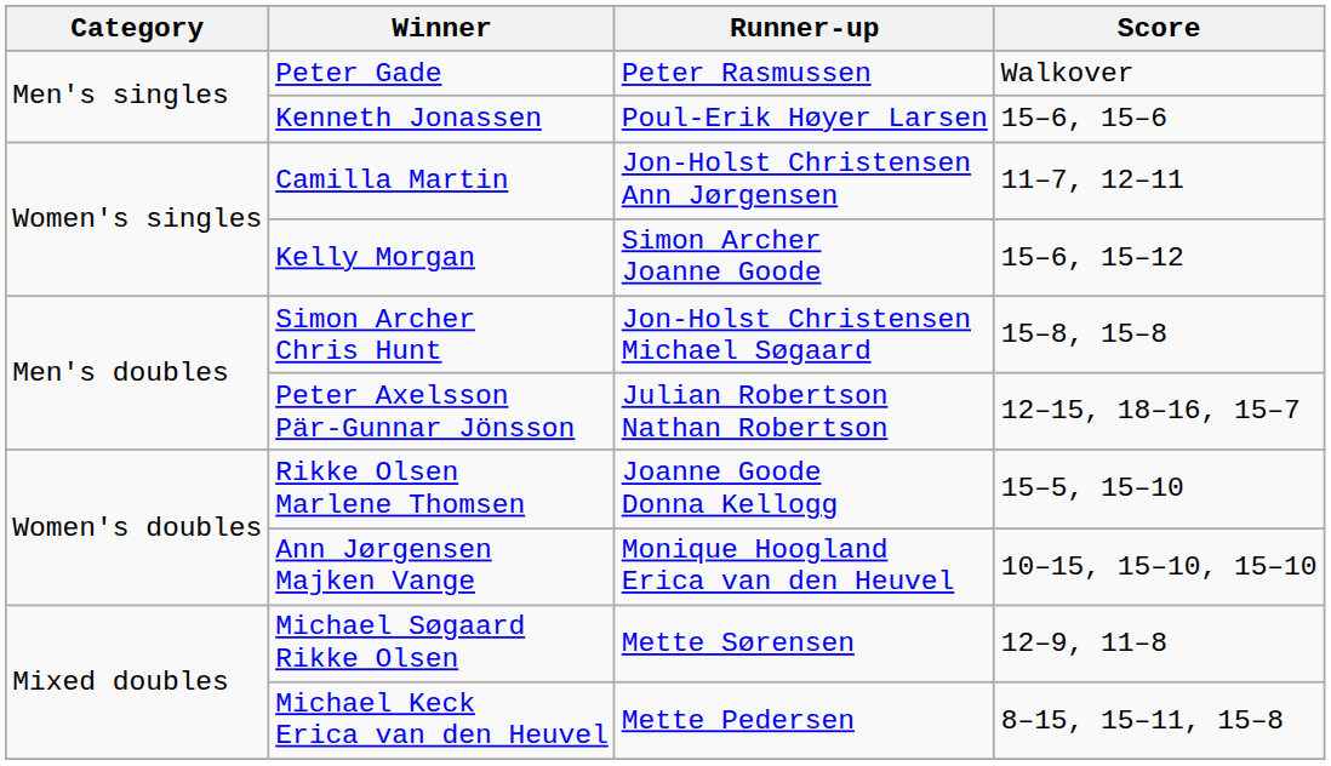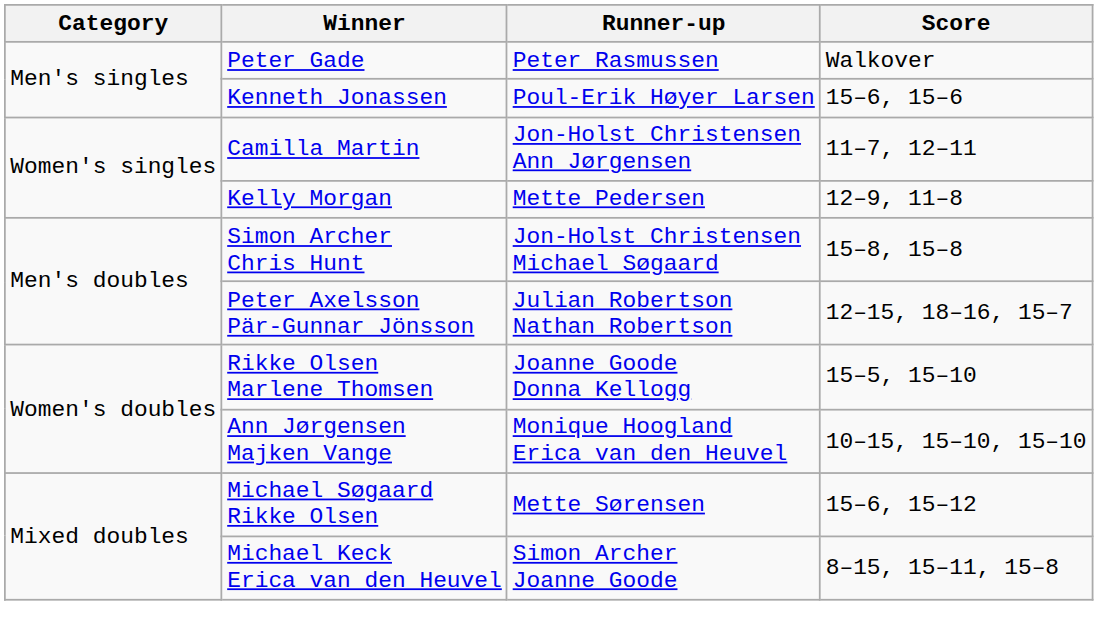 <table class="wikitable">
 <tr>
 <th>Category</th>
 <th>Winner</th>
 <th>Runner-up</th>
 <th>Score</th>
 </tr>
 <tr>
 <td rowspan=2>Men's singles</td>
 <td> <a href='#'>Peter Gade</a></td>
 <td> <a href='#'>Peter Rasmussen</a></td>
 <td>Walkover</td>
 </tr>
 <tr>
 <td> <a href='#'>Kenneth Jonassen</a></td>
 <td> <a href='#'>Poul-Erik Høyer Larsen</a></td>
 <td>15–6, 15–6</td>
 </tr>
 <tr>
 <td rowspan=2>Women's singles</td>
 <td> <a href='#'>Camilla Martin</a></td>
 <td> <a href='#'>Jon-Holst Christensen</a><br> <a href='#'>Ann Jørgensen</a></td>
 <td>11–7, 12–11</td>
 </tr>
 <tr>
 <td> <a href='#'>Kelly Morgan</a></td>
-<td> <a href='#'>Simon Archer</a><br> <a href='#'>Joanne Goode</a></td>
-<td>15–6, 15–12</td>
+<td> <a href='#'>Mette Pedersen</a></td>
+<td>12–9, 11–8</td>
 </tr>
 <tr>
 <td rowspan=2>Men's doubles</td>
 <td> <a href='#'>Simon Archer</a><br> <a href='#'>Chris Hunt</a></td>
 <td> <a href='#'>Jon-Holst Christensen</a><br> <a href='#'>Michael Søgaard</a></td>
 <td>15–8, 15–8</td>
 </tr>
 <tr>
 <td> <a href='#'>Peter Axelsson</a><br> <a href='#'>Pär-Gunnar Jönsson</a></td>
 <td> <a href='#'>Julian Robertson</a><br> <a href='#'>Nathan Robertson</a></td>
 <td>12–15, 18–16, 15–7</td>
 </tr>
 <tr>
 <td rowspan=2>Women's doubles</td>
 <td> <a href='#'>Rikke Olsen</a><br>  <a href='#'>Marlene Thomsen</a></td>
 <td> <a href='#'>Joanne Goode</a><br> <a href='#'>Donna Kellogg</a></td>
 <td>15–5, 15–10</td>
 </tr>
 <tr>
 <td> <a href='#'>Ann Jørgensen</a><br> <a href='#'>Majken Vange</a></td>
 <td> <a href='#'>Monique Hoogland</a><br> <a href='#'>Erica van den Heuvel</a></td>
 <td>10–15, 15–10, 15–10</td>
 </tr>
 <tr>
 <td rowspan=2>Mixed doubles</td>
 <td> <a href='#'>Michael Søgaard</a><br> <a href='#'>Rikke Olsen</a></td>
 <td> <a href='#'>Mette Sørensen</a></td>
-<td>12–9, 11–8</td>
+<td>15–6, 15–12</td>
 </tr>
 <tr>
 <td> <a href='#'>Michael Keck</a><br> <a href='#'>Erica van den Heuvel</a></td>
-<td> <a href='#'>Mette Pedersen</a></td>
+<td> <a href='#'>Simon Archer</a><br> <a href='#'>Joanne Goode</a></td>
 <td>8–15, 15–11, 15–8</td>
 </tr>
 </table>
